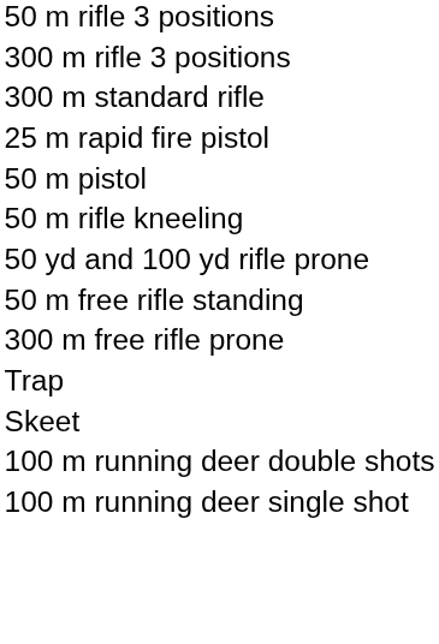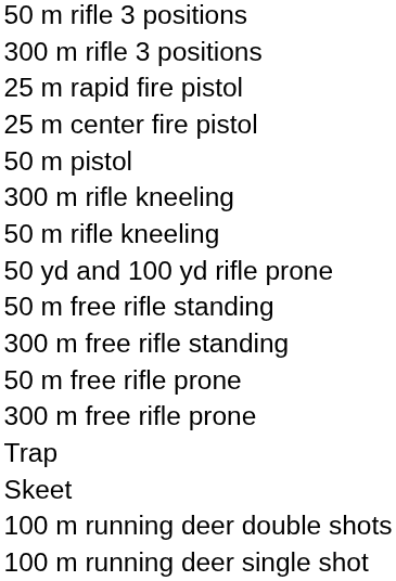 <table>
 <tr>
 <td>50 m rifle 3 positions</td>
 <td></td>
 <td></td>
 <td></td>
 </tr>
 <tr>
 <td>300 m rifle 3 positions</td>
 <td></td>
 <td></td>
 <td></td>
 </tr>
 <tr>
-<td>300 m standard rifle</td>
-<td></td>
-<td></td>
-<td></td>
-</tr>
-<tr>
 <td>25 m rapid fire pistol</td>
 <td></td>
 <td></td>
 <td></td>
 </tr>
 <tr>
+<td>25 m center fire pistol</td>
+<td></td>
+<td></td>
+<td></td>
+</tr>
+<tr>
 <td>50 m pistol</td>
+<td></td>
+<td></td>
+<td></td>
+</tr>
+<tr>
+<td>300 m rifle kneeling</td>
 <td></td>
 <td></td>
 <td></td>
 </tr>
 <tr>
 <td>50 m rifle kneeling</td>
 <td></td>
 <td></td>
 <td></td>
 </tr>
 <tr>
 <td>50 yd and 100 yd rifle prone</td>
 <td></td>
 <td></td>
 <td></td>
 </tr>
 <tr>
 <td>50 m free rifle standing</td>
+<td></td>
+<td></td>
+<td></td>
+</tr>
+<tr>
+<td>300 m free rifle standing</td>
+<td></td>
+<td></td>
+<td></td>
+</tr>
+<tr>
+<td>50 m free rifle prone</td>
 <td></td>
 <td></td>
 <td></td>
 </tr>
 <tr>
 <td>300 m free rifle prone</td>
 <td></td>
 <td></td>
 <td></td>
 </tr>
 <tr>
 <td>Trap</td>
 <td></td>
 <td></td>
 <td></td>
 </tr>
 <tr>
 <td>Skeet</td>
 <td></td>
 <td></td>
 <td></td>
 </tr>
 <tr>
 <td>100 m running deer double shots</td>
 <td></td>
 <td></td>
 <td></td>
 </tr>
 <tr>
 <td>100 m running deer single shot</td>
 <td></td>
 <td></td>
 <td></td>
 </tr>
 </table>
